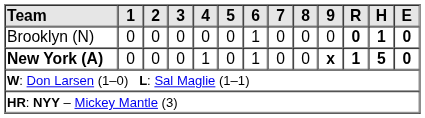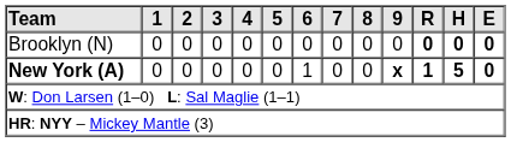 <table border=1 cellspacing=0 width=425 style="margin-left:3em;">
 <tr style="text-align:center; background-color:#e6e6e6;">
 <th align=left width=125>Team</th>
 <th width=25>1</th>
 <th width=25>2</th>
 <th width=25>3</th>
 <th width=25>4</th>
 <th width=25>5</th>
 <th width=25>6</th>
 <th width=25>7</th>
 <th width=25>8</th>
 <th width=25>9</th>
 <th width=25>R</th>
 <th width=25>H</th>
 <th width=25>E</th>
 </tr>
 <tr style="text-align:center;">
 <td align=left>Brooklyn (N)</td>
 <td>0</td>
 <td>0</td>
 <td>0</td>
 <td>0</td>
 <td>0</td>
-<td>1</td>
+<td>0</td>
 <td>0</td>
 <td>0</td>
 <td>0</td>
 <td><strong>0</strong></td>
-<td><strong>1</strong></td>
+<td><strong>0</strong></td>
 <td><strong>0</strong></td>
 </tr>
 <tr style="text-align:center;">
 <td align=left><strong>New York (A)</strong></td>
 <td>0</td>
 <td>0</td>
 <td>0</td>
-<td>1</td>
+<td>0</td>
 <td>0</td>
 <td>1</td>
 <td>0</td>
 <td>0</td>
 <td><strong>x</strong></td>
 <td><strong>1</strong></td>
 <td><strong>5</strong></td>
 <td><strong>0</strong></td>
 </tr>
 <tr style="text-align:left;">
 <td colspan=13><small><strong>W</strong>: <a href='#'>Don Larsen</a> (1–0)   <strong>L</strong>: <a href='#'>Sal Maglie</a> (1–1)</small></td>
 </tr>
 <tr style="text-align:left;">
 <td colspan=13><small><strong>HR</strong>: <strong>NYY</strong> – <a href='#'>Mickey Mantle</a> (3)</small></td>
 </tr>
 </table>
